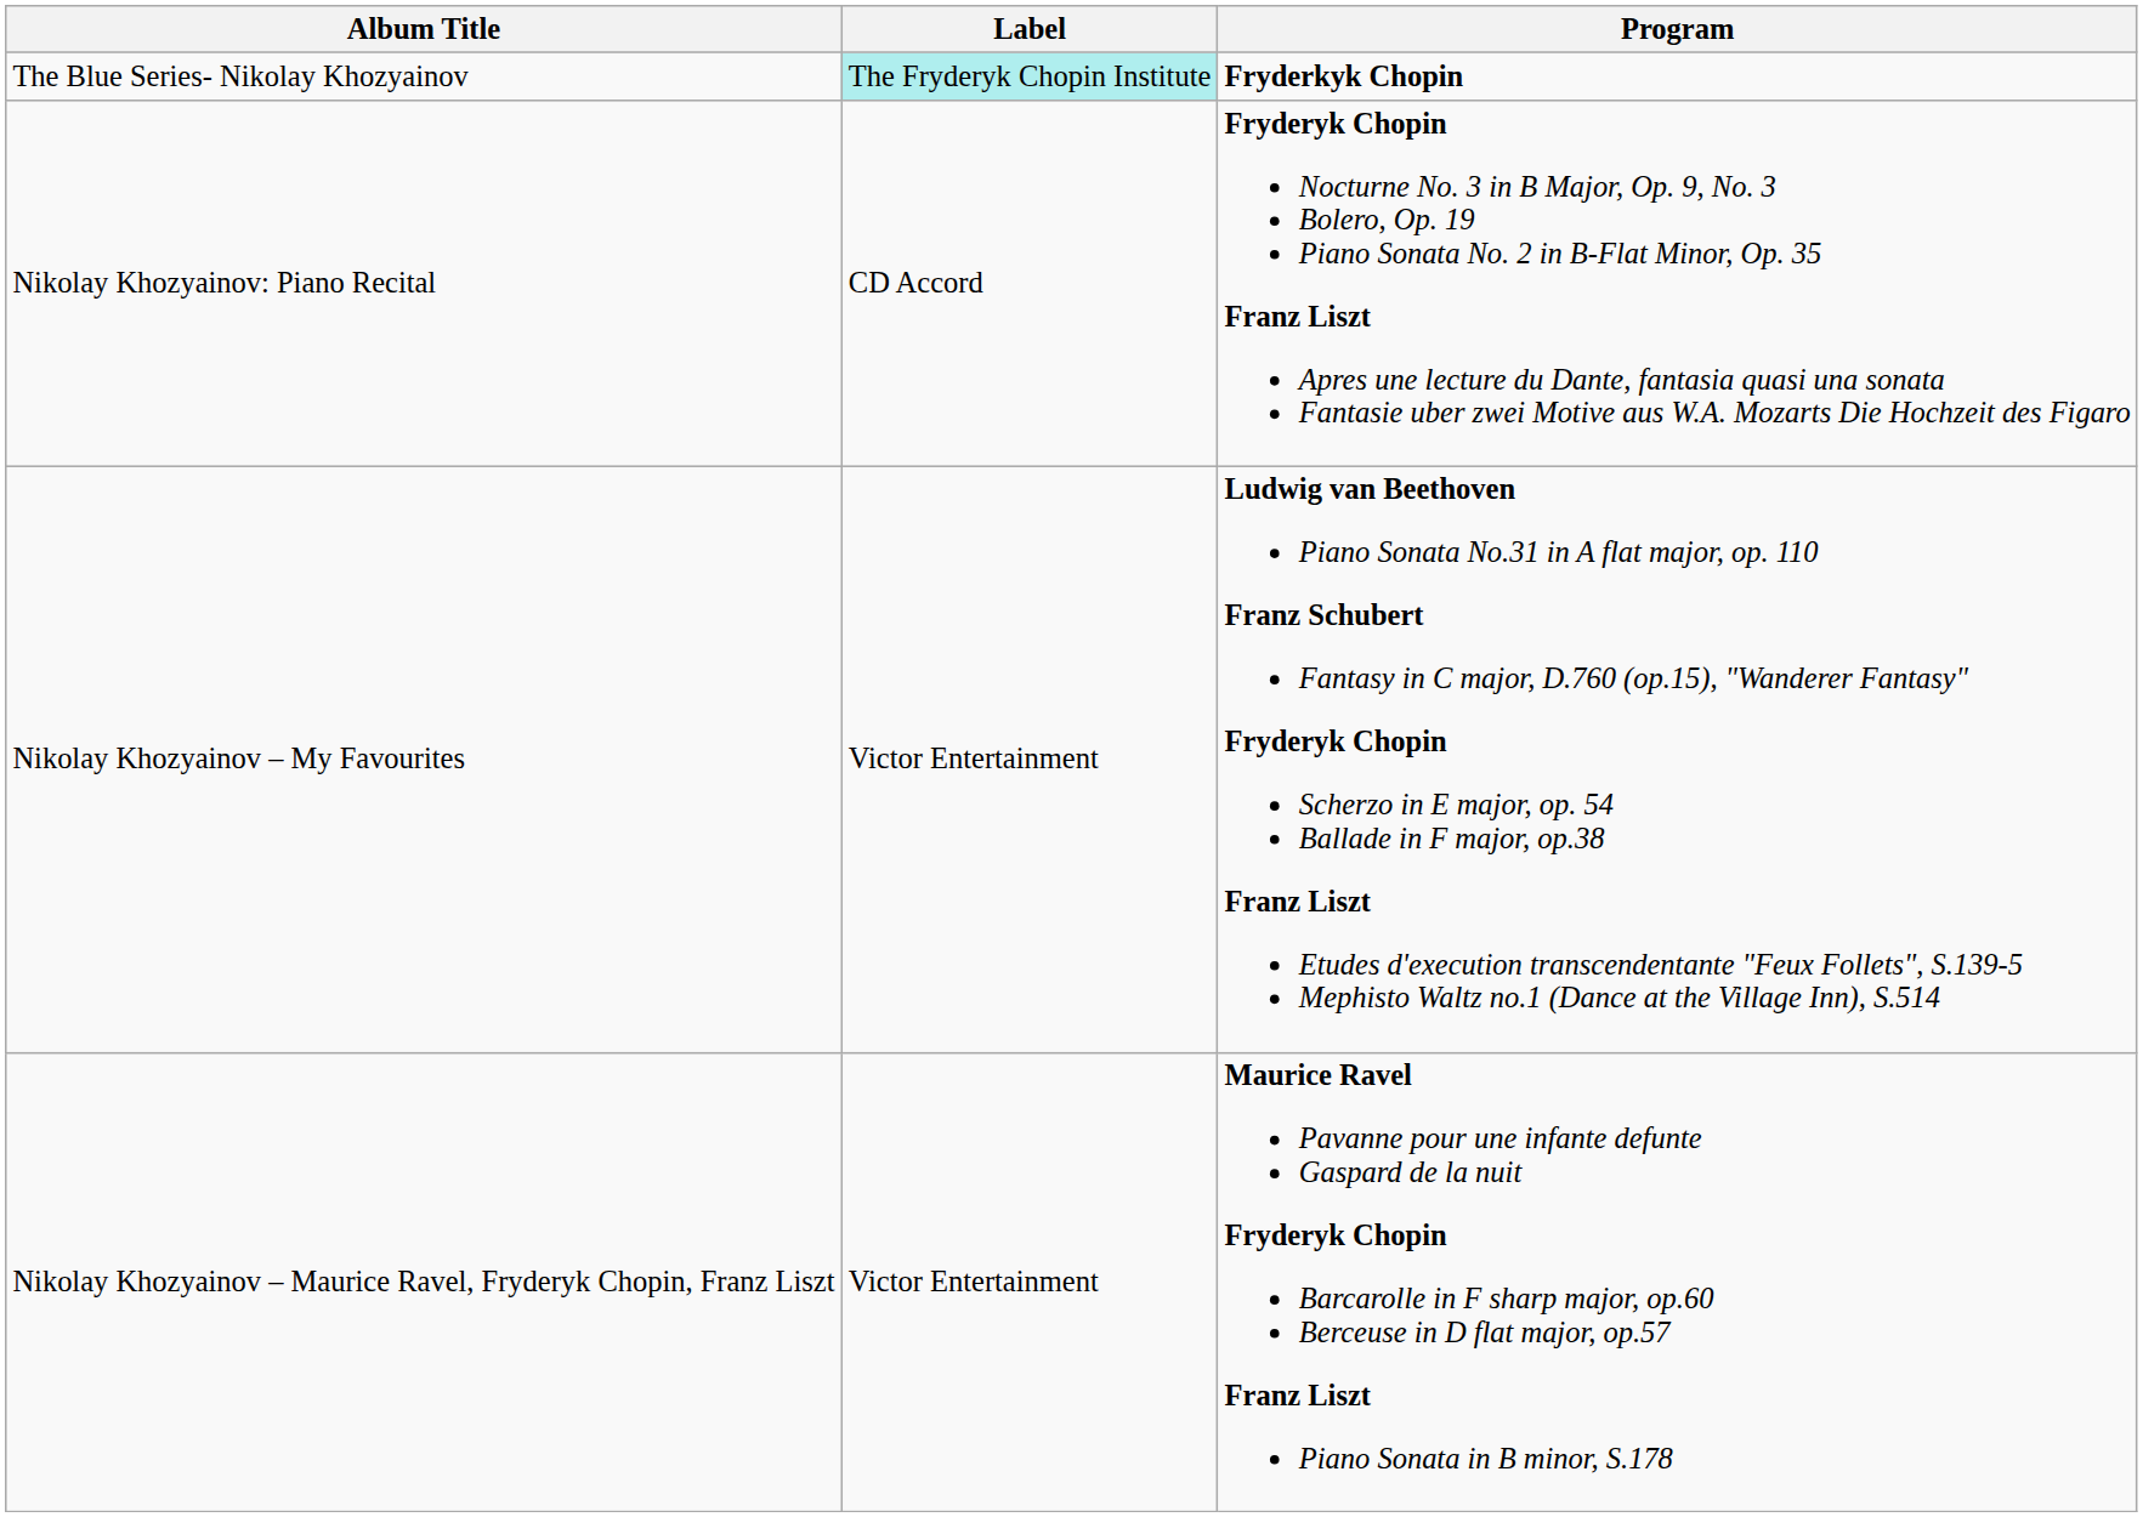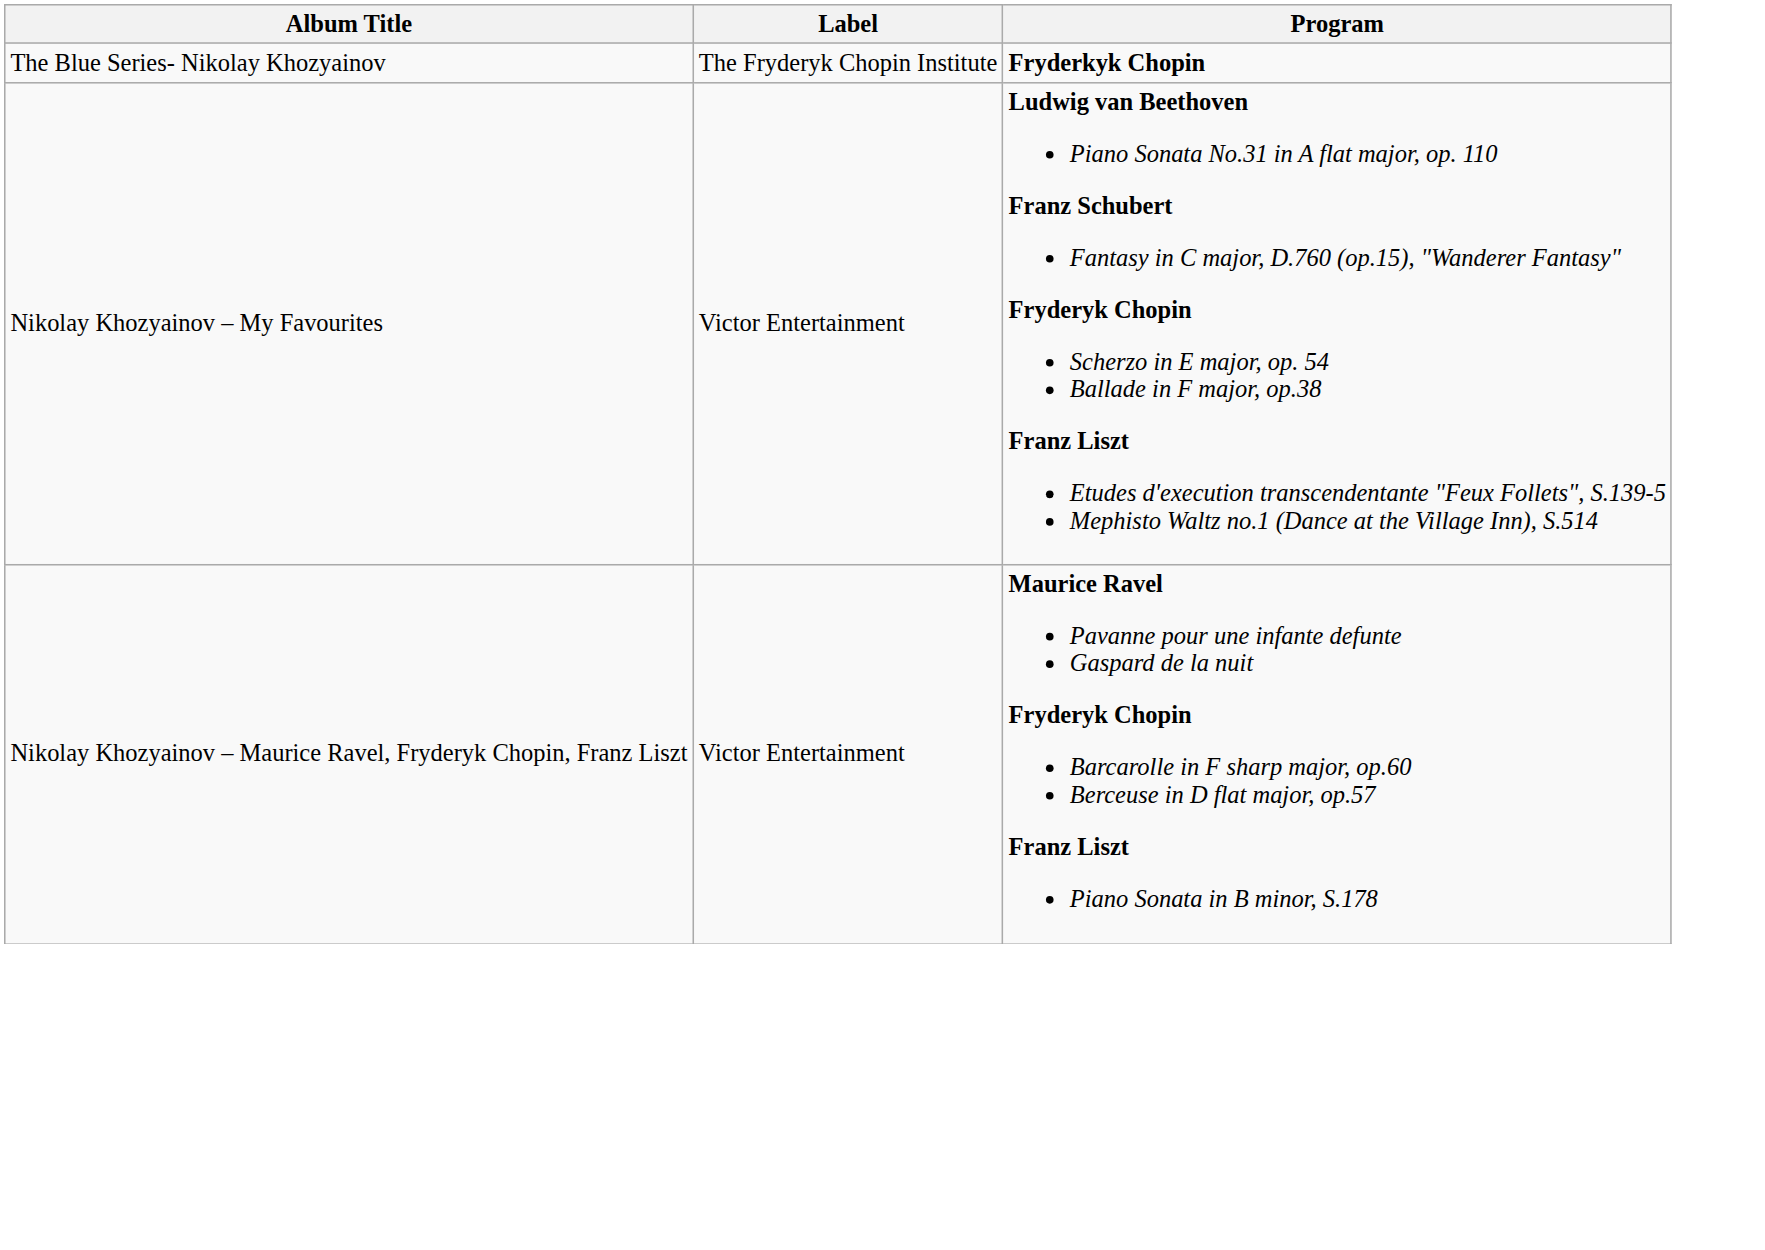 <table class="wikitable">
 <tr>
 <th>Album Title</th>
 <th>Label</th>
 <th>Program</th>
 </tr>
 <tr>
 <td>The Blue Series- Nikolay Khozyainov</td>
-<td style="background: paleturquoise;">The Fryderyk Chopin Institute</td>
+<td>The Fryderyk Chopin Institute</td>
 <td><strong>Fryderkyk Chopin</strong><br></td>
-</tr>
-<tr>
-<td>Nikolay Khozyainov: Piano Recital</td>
-<td>CD Accord</td>
-<td><strong>Fryderyk Chopin</strong><br><ul><li><em>Nocturne No. 3 in B Major, Op. 9, No. 3</em></li><li><em>Bolero, Op. 19</em></li><li><em>Piano Sonata No. 2 in B-Flat Minor, Op. 35</em></li></ul><strong>Franz Liszt</strong><ul><li><em>Apres une lecture du Dante, fantasia quasi  una sonata</em></li><li><em>Fantasie uber zwei Motive aus W.A. Mozarts  Die Hochzeit des Figaro</em></li></ul></td>
 </tr>
 <tr>
 <td>Nikolay Khozyainov – My Favourites</td>
 <td>Victor Entertainment</td>
 <td><strong>Ludwig van Beethoven</strong><br><ul><li><em>Piano Sonata No.31 in A flat major, op. 110</em></li></ul><strong>Franz Schubert</strong><ul><li><em>Fantasy in C major, D.760 (op.15), "Wanderer Fantasy"</em></li></ul><strong>Fryderyk Chopin</strong><ul><li><em>Scherzo in E major, op. 54</em></li><li><em>Ballade in F major, op.38</em></li></ul><strong>Franz Liszt</strong><ul><li><em>Etudes d'execution transcendentante "Feux Follets", S.139-5</em></li><li><em>Mephisto Waltz no.1 (Dance at the Village Inn), S.514</em></li></ul></td>
 </tr>
 <tr>
 <td>Nikolay Khozyainov – Maurice Ravel, Fryderyk Chopin, Franz Liszt</td>
 <td>Victor Entertainment</td>
 <td><strong>Maurice Ravel</strong><br><ul><li><em>Pavanne pour une infante  defunte</em></li><li><em>Gaspard de la nuit</em></li></ul><strong>Fryderyk Chopin</strong><ul><li><em>Barcarolle in F sharp major, op.60</em></li><li><em>Berceuse in D flat major, op.57</em></li></ul><strong>Franz Liszt</strong><ul><li><em>Piano Sonata in B minor, S.178</em></li></ul></td>
 </tr>
 </table>
